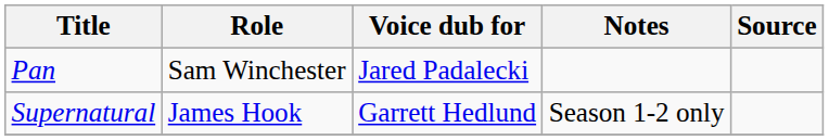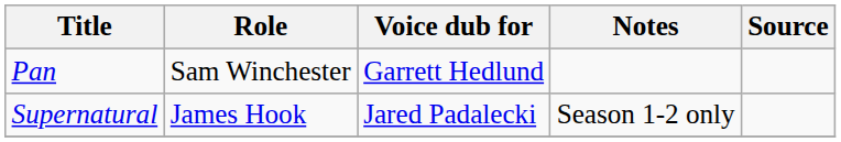 <table class="wikitable sortable plainrowheaders">
 <tr>
 <th>Title</th>
 <th>Role</th>
 <th>Voice dub for</th>
 <th>Notes</th>
 <th class="unsortable">Source</th>
 </tr>
 <tr>
 <td><em><a href='#'>Pan</a></em></td>
 <td>Sam Winchester</td>
-<td><a href='#'>Jared Padalecki</a></td>
+<td><a href='#'>Garrett Hedlund</a></td>
 <td></td>
 <td></td>
 </tr>
 <tr>
 <td><em><a href='#'>Supernatural</a></em></td>
 <td><a href='#'>James Hook</a></td>
-<td><a href='#'>Garrett Hedlund</a></td>
+<td><a href='#'>Jared Padalecki</a></td>
 <td>Season 1-2 only</td>
 <td></td>
 </tr>
 <tr>
 </tr>
 </table>
